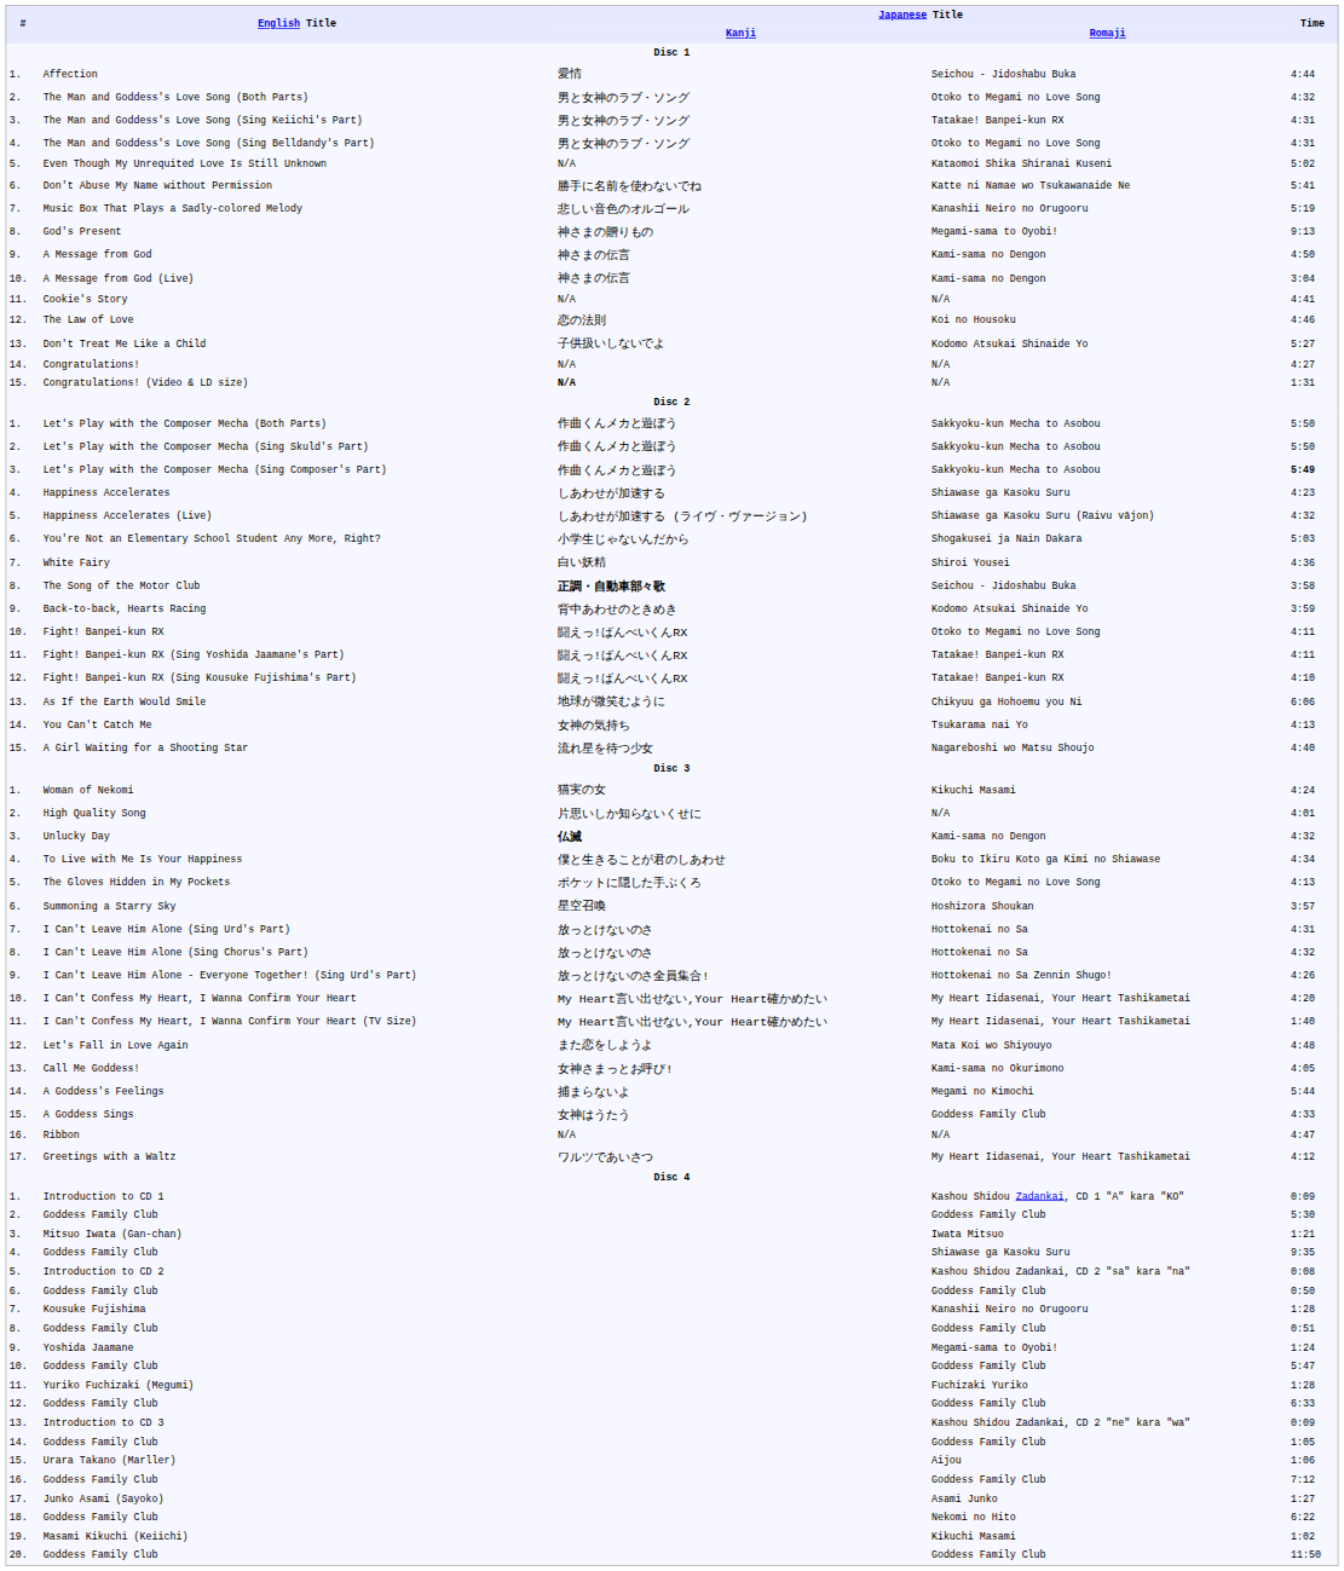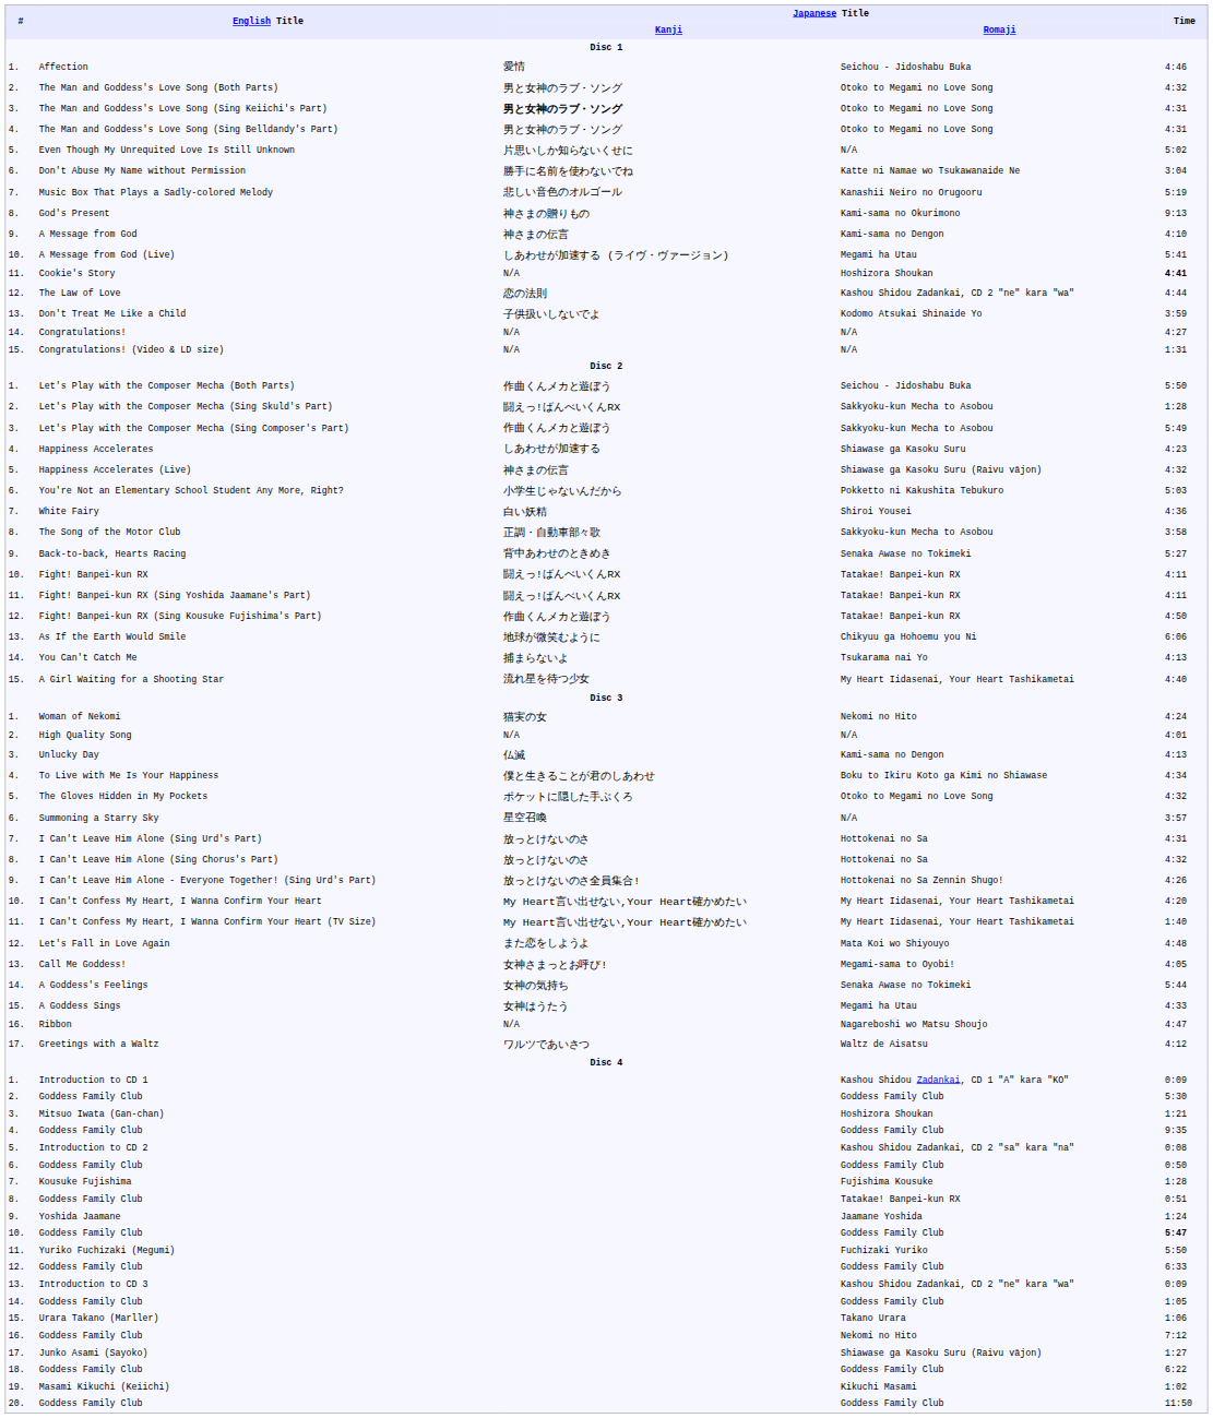 <table border="0" cellpadding="4" cellspacing="0"  style="border:1px #aaa solid; border-collapse:collapse; padding:0.2em; margin:0 1em 1em; background:#f7f8ff; font-size:0.9em; width:98%;">
 <tr style="vertical-align:middle; background:#e6e9ff;">
 <th rowspan="2">#</th>
 <th rowspan="2"><a href='#'>English</a> Title</th>
 <th colspan="2"><a href='#'>Japanese</a> Title</th>
 <th rowspan="2">Time</th>
 </tr>
 <tr style="background:#e6e9ff;">
 <th><a href='#'>Kanji</a></th>
 <th><a href='#'>Romaji</a></th>
 </tr>
 <tr>
 <td colspan="5" style="text-align:center;"><strong>Disc 1</strong></td>
 </tr>
 <tr>
 <td>1.</td>
 <td>Affection</td>
 <td style="font-size: 120%;">愛情</td>
 <td>Seichou - Jidoshabu Buka</td>
-<td>4:44</td>
+<td>4:46</td>
 </tr>
 <tr>
 <td>2.</td>
 <td>The Man and Goddess's Love Song (Both Parts)</td>
 <td style="font-size: 120%;">男と女神のラブ・ソング</td>
 <td>Otoko to Megami no Love Song</td>
 <td>4:32</td>
 </tr>
 <tr>
 <td>3.</td>
 <td>The Man and Goddess's Love Song (Sing Keiichi's Part)</td>
-<td style="font-size: 120%;">男と女神のラブ・ソング</td>
-<td>Tatakae! Banpei-kun RX</td>
+<td style="font-size: 120%;"><strong>男と女神のラブ・ソング</strong></td>
+<td>Otoko to Megami no Love Song</td>
 <td>4:31</td>
 </tr>
 <tr>
 <td>4.</td>
 <td>The Man and Goddess's Love Song (Sing Belldandy's Part)</td>
 <td style="font-size: 120%;">男と女神のラブ・ソング</td>
 <td>Otoko to Megami no Love Song</td>
 <td>4:31</td>
 </tr>
 <tr>
 <td>5.</td>
 <td>Even Though My Unrequited Love Is Still Unknown</td>
+<td style="font-size: 120%;">片思いしか知らないくせに</td>
 <td>N/A</td>
-<td>Kataomoi Shika Shiranai Kuseni</td>
 <td>5:02</td>
 </tr>
 <tr>
 <td>6.</td>
 <td>Don't Abuse My Name without Permission</td>
 <td style="font-size: 120%;">勝手に名前を使わないでね</td>
 <td>Katte ni Namae wo Tsukawanaide Ne</td>
-<td>5:41</td>
+<td>3:04</td>
 </tr>
 <tr>
 <td>7.</td>
 <td>Music Box That Plays a Sadly-colored Melody</td>
 <td style="font-size: 120%;">悲しい音色のオルゴール</td>
 <td>Kanashii Neiro no Orugooru</td>
 <td>5:19</td>
 </tr>
 <tr>
 <td>8.</td>
 <td>God's Present</td>
 <td style="font-size: 120%;">神さまの贈りもの</td>
-<td>Megami-sama to Oyobi!</td>
+<td>Kami-sama no Okurimono</td>
 <td>9:13</td>
 </tr>
 <tr>
 <td>9.</td>
 <td>A Message from God</td>
 <td style="font-size: 120%;">神さまの伝言</td>
 <td>Kami-sama no Dengon</td>
-<td>4:50</td>
+<td>4:10</td>
 </tr>
 <tr>
 <td>10.</td>
 <td>A Message from God (Live)</td>
-<td style="font-size: 120%;">神さまの伝言</td>
-<td>Kami-sama no Dengon</td>
-<td>3:04</td>
+<td style="font-size: 120%;">しあわせが加速する (ライヴ・ヴァージョン)</td>
+<td>Megami ha Utau</td>
+<td>5:41</td>
 </tr>
 <tr>
 <td>11.</td>
 <td>Cookie's Story</td>
 <td>N/A</td>
-<td>N/A</td>
-<td>4:41</td>
+<td>Hoshizora Shoukan</td>
+<td><strong>4:41</strong></td>
 </tr>
 <tr>
 <td>12.</td>
 <td>The Law of Love</td>
 <td style="font-size: 120%;">恋の法則</td>
-<td>Koi no Housoku</td>
-<td>4:46</td>
+<td>Kashou Shidou Zadankai, CD 2 "ne" kara "wa"</td>
+<td>4:44</td>
 </tr>
 <tr>
 <td>13.</td>
 <td>Don't Treat Me Like a Child</td>
 <td style="font-size: 120%;">子供扱いしないでよ</td>
 <td>Kodomo Atsukai Shinaide Yo</td>
-<td>5:27</td>
+<td>3:59</td>
 </tr>
 <tr>
 <td>14.</td>
 <td>Congratulations!</td>
 <td>N/A</td>
 <td>N/A</td>
 <td>4:27</td>
 </tr>
 <tr>
 <td>15.</td>
 <td>Congratulations! (Video & LD size)</td>
-<td><strong>N/A</strong></td>
+<td>N/A</td>
 <td>N/A</td>
 <td>1:31</td>
 </tr>
 <tr>
 <td colspan="5" style="text-align:center;"><strong>Disc 2</strong></td>
 </tr>
 <tr>
 <td>1.</td>
 <td>Let's Play with the Composer Mecha (Both Parts)</td>
 <td style="font-size: 120%;">作曲くんメカと遊ぼう</td>
-<td>Sakkyoku-kun Mecha to Asobou</td>
+<td>Seichou - Jidoshabu Buka</td>
 <td>5:50</td>
 </tr>
 <tr>
 <td>2.</td>
 <td>Let's Play with the Composer Mecha (Sing Skuld's Part)</td>
-<td style="font-size: 120%;">作曲くんメカと遊ぼう</td>
+<td style="font-size: 120%;">闘えっ!ばんべいくんRX</td>
 <td>Sakkyoku-kun Mecha to Asobou</td>
-<td>5:50</td>
+<td>1:28</td>
 </tr>
 <tr>
 <td>3.</td>
 <td>Let's Play with the Composer Mecha (Sing Composer's Part)</td>
 <td style="font-size: 120%;">作曲くんメカと遊ぼう</td>
 <td>Sakkyoku-kun Mecha to Asobou</td>
-<td><strong>5:49</strong></td>
+<td>5:49</td>
 </tr>
 <tr>
 <td>4.</td>
 <td>Happiness Accelerates</td>
 <td style="font-size: 120%;">しあわせが加速する</td>
 <td>Shiawase ga Kasoku Suru</td>
 <td>4:23</td>
 </tr>
 <tr>
 <td>5.</td>
 <td>Happiness Accelerates (Live)</td>
-<td style="font-size: 120%;">しあわせが加速する (ライヴ・ヴァージョン)</td>
+<td style="font-size: 120%;">神さまの伝言</td>
 <td>Shiawase ga Kasoku Suru (Raivu vājon)</td>
 <td>4:32</td>
 </tr>
 <tr>
 <td>6.</td>
 <td>You're Not an Elementary School Student Any More, Right?</td>
 <td style="font-size: 120%;">小学生じゃないんだから</td>
-<td>Shogakusei ja Nain Dakara</td>
+<td>Pokketto ni Kakushita Tebukuro</td>
 <td>5:03</td>
 </tr>
 <tr>
 <td>7.</td>
 <td>White Fairy</td>
 <td style="font-size: 120%;">白い妖精</td>
 <td>Shiroi Yousei</td>
 <td>4:36</td>
 </tr>
 <tr>
 <td>8.</td>
 <td>The Song of the Motor Club</td>
-<td style="font-size: 120%;"><strong>正調・自動車部々歌</strong></td>
-<td>Seichou - Jidoshabu Buka</td>
+<td style="font-size: 120%;">正調・自動車部々歌</td>
+<td>Sakkyoku-kun Mecha to Asobou</td>
 <td>3:58</td>
 </tr>
 <tr>
 <td>9.</td>
 <td>Back-to-back, Hearts Racing</td>
 <td style="font-size: 120%;">背中あわせのときめき</td>
-<td>Kodomo Atsukai Shinaide Yo</td>
-<td>3:59</td>
+<td>Senaka Awase no Tokimeki</td>
+<td>5:27</td>
 </tr>
 <tr>
 <td>10.</td>
 <td>Fight! Banpei-kun RX</td>
 <td style="font-size: 120%;">闘えっ!ばんべいくんRX</td>
-<td>Otoko to Megami no Love Song</td>
+<td>Tatakae! Banpei-kun RX</td>
 <td>4:11</td>
 </tr>
 <tr>
 <td>11.</td>
 <td>Fight! Banpei-kun RX (Sing Yoshida Jaamane's Part)</td>
 <td style="font-size: 120%;">闘えっ!ばんべいくんRX</td>
 <td>Tatakae! Banpei-kun RX</td>
 <td>4:11</td>
 </tr>
 <tr>
 <td>12.</td>
 <td>Fight! Banpei-kun RX (Sing Kousuke Fujishima's Part)</td>
-<td style="font-size: 120%;">闘えっ!ばんべいくんRX</td>
+<td style="font-size: 120%;">作曲くんメカと遊ぼう</td>
 <td>Tatakae! Banpei-kun RX</td>
-<td>4:10</td>
+<td>4:50</td>
 </tr>
 <tr>
 <td>13.</td>
 <td>As If the Earth Would Smile</td>
 <td style="font-size: 120%;">地球が微笑むように</td>
 <td>Chikyuu ga Hohoemu you Ni</td>
 <td>6:06</td>
 </tr>
 <tr>
 <td>14.</td>
 <td>You Can't Catch Me</td>
-<td style="font-size: 120%;">女神の気持ち</td>
+<td style="font-size: 120%;">捕まらないよ</td>
 <td>Tsukarama nai Yo</td>
 <td>4:13</td>
 </tr>
 <tr>
 <td>15.</td>
 <td>A Girl Waiting for a Shooting Star</td>
 <td style="font-size: 120%;">流れ星を待つ少女</td>
-<td>Nagareboshi wo Matsu Shoujo</td>
+<td>My Heart Iidasenai, Your Heart Tashikametai</td>
 <td>4:40</td>
 </tr>
 <tr>
 <td colspan="5" style="text-align:center;"><strong>Disc 3</strong></td>
 </tr>
 <tr>
 <td>1.</td>
 <td>Woman of Nekomi</td>
 <td style="font-size: 120%;">猫実の女</td>
-<td>Kikuchi Masami</td>
+<td>Nekomi no Hito</td>
 <td>4:24</td>
 </tr>
 <tr>
 <td>2.</td>
 <td>High Quality Song</td>
-<td style="font-size: 120%;">片思いしか知らないくせに</td>
+<td>N/A</td>
 <td>N/A</td>
 <td>4:01</td>
 </tr>
 <tr>
 <td>3.</td>
 <td>Unlucky Day</td>
-<td style="font-size: 120%;"><strong>仏滅</strong></td>
+<td style="font-size: 120%;">仏滅</td>
 <td>Kami-sama no Dengon</td>
-<td>4:32</td>
+<td>4:13</td>
 </tr>
 <tr>
 <td>4.</td>
 <td>To Live with Me Is Your Happiness</td>
 <td style="font-size: 120%;">僕と生きることが君のしあわせ</td>
 <td>Boku to Ikiru Koto ga Kimi no Shiawase</td>
 <td>4:34</td>
 </tr>
 <tr>
 <td>5.</td>
 <td>The Gloves Hidden in My Pockets</td>
 <td style="font-size: 120%;">ポケットに隠した手ぶくろ</td>
 <td>Otoko to Megami no Love Song</td>
-<td>4:13</td>
+<td>4:32</td>
 </tr>
 <tr>
 <td>6.</td>
 <td>Summoning a Starry Sky</td>
 <td style="font-size: 120%;">星空召喚</td>
-<td>Hoshizora Shoukan</td>
+<td>N/A</td>
 <td>3:57</td>
 </tr>
 <tr>
 <td>7.</td>
 <td>I Can't Leave Him Alone (Sing Urd's Part)</td>
 <td style="font-size: 120%;">放っとけないのさ</td>
 <td>Hottokenai no Sa</td>
 <td>4:31</td>
 </tr>
 <tr>
 <td>8.</td>
 <td>I Can't Leave Him Alone (Sing Chorus's Part)</td>
 <td style="font-size: 120%;">放っとけないのさ</td>
 <td>Hottokenai no Sa</td>
 <td>4:32</td>
 </tr>
 <tr>
 <td>9.</td>
 <td>I Can't Leave Him Alone - Everyone Together! (Sing Urd's Part)</td>
 <td style="font-size: 120%;">放っとけないのさ全員集合!</td>
 <td>Hottokenai no Sa Zennin Shugo!</td>
 <td>4:26</td>
 </tr>
 <tr>
 <td>10.</td>
 <td>I Can't Confess My Heart, I Wanna Confirm Your Heart</td>
 <td style="font-size: 120%;">My Heart言い出せない,Your Heart確かめたい</td>
 <td>My Heart Iidasenai, Your Heart Tashikametai</td>
 <td>4:20</td>
 </tr>
 <tr>
 <td>11.</td>
 <td>I Can't Confess My Heart, I Wanna Confirm Your Heart (TV Size)</td>
 <td style="font-size: 120%;">My Heart言い出せない,Your Heart確かめたい</td>
 <td>My Heart Iidasenai, Your Heart Tashikametai</td>
 <td>1:40</td>
 </tr>
 <tr>
 <td>12.</td>
 <td>Let's Fall in Love Again</td>
 <td style="font-size: 120%;">また恋をしようよ</td>
 <td>Mata Koi wo Shiyouyo</td>
 <td>4:48</td>
 </tr>
 <tr>
 <td>13.</td>
 <td>Call Me Goddess!</td>
 <td style="font-size: 120%;">女神さまっとお呼び!</td>
-<td>Kami-sama no Okurimono</td>
+<td>Megami-sama to Oyobi!</td>
 <td>4:05</td>
 </tr>
 <tr>
 <td>14.</td>
 <td>A Goddess's Feelings</td>
-<td style="font-size: 120%;">捕まらないよ</td>
-<td>Megami no Kimochi</td>
+<td style="font-size: 120%;">女神の気持ち</td>
+<td>Senaka Awase no Tokimeki</td>
 <td>5:44</td>
 </tr>
 <tr>
 <td>15.</td>
 <td>A Goddess Sings</td>
 <td style="font-size: 120%;">女神はうたう</td>
-<td>Goddess Family Club</td>
+<td>Megami ha Utau</td>
 <td>4:33</td>
 </tr>
 <tr>
 <td>16.</td>
 <td>Ribbon</td>
 <td>N/A</td>
-<td>N/A</td>
+<td>Nagareboshi wo Matsu Shoujo</td>
 <td>4:47</td>
 </tr>
 <tr>
 <td>17.</td>
 <td>Greetings with a Waltz</td>
 <td style="font-size: 120%;">ワルツであいさつ</td>
-<td>My Heart Iidasenai, Your Heart Tashikametai</td>
+<td>Waltz de Aisatsu</td>
 <td>4:12</td>
 </tr>
 <tr>
 <td colspan="5" style="text-align:center;"><strong>Disc 4</strong></td>
 </tr>
 <tr>
 <td>1.</td>
 <td>Introduction to CD 1</td>
 <td style="font-size: 120%;"></td>
 <td>Kashou Shidou <a href='#'>Zadankai</a>, CD 1 "A" kara "KO"</td>
 <td>0:09</td>
 </tr>
 <tr>
 <td>2.</td>
 <td>Goddess Family Club</td>
 <td style="font-size: 120%;"></td>
 <td>Goddess Family Club</td>
 <td>5:30</td>
 </tr>
 <tr>
 <td>3.</td>
 <td>Mitsuo Iwata (Gan-chan)</td>
 <td style="font-size: 120%;"></td>
-<td>Iwata Mitsuo</td>
+<td>Hoshizora Shoukan</td>
 <td>1:21</td>
 </tr>
 <tr>
 <td>4.</td>
 <td>Goddess Family Club</td>
 <td style="font-size: 120%;"></td>
-<td>Shiawase ga Kasoku Suru</td>
+<td>Goddess Family Club</td>
 <td>9:35</td>
 </tr>
 <tr>
 <td>5.</td>
 <td>Introduction to CD 2</td>
 <td style="font-size: 120%;"></td>
 <td>Kashou Shidou Zadankai, CD 2 "sa" kara "na"</td>
 <td>0:08</td>
 </tr>
 <tr>
 <td>6.</td>
 <td>Goddess Family Club</td>
 <td style="font-size: 120%;"></td>
 <td>Goddess Family Club</td>
 <td>0:50</td>
 </tr>
 <tr>
 <td>7.</td>
 <td>Kousuke Fujishima</td>
 <td style="font-size: 120%;"></td>
-<td>Kanashii Neiro no Orugooru</td>
+<td>Fujishima Kousuke</td>
 <td>1:28</td>
 </tr>
 <tr>
 <td>8.</td>
 <td>Goddess Family Club</td>
 <td style="font-size: 120%;"></td>
-<td>Goddess Family Club</td>
+<td>Tatakae! Banpei-kun RX</td>
 <td>0:51</td>
 </tr>
 <tr>
 <td>9.</td>
 <td>Yoshida Jaamane</td>
 <td style="font-size: 120%;"></td>
-<td>Megami-sama to Oyobi!</td>
+<td>Jaamane Yoshida</td>
 <td>1:24</td>
 </tr>
 <tr>
 <td>10.</td>
 <td>Goddess Family Club</td>
 <td style="font-size: 120%;"></td>
 <td>Goddess Family Club</td>
-<td>5:47</td>
+<td><strong>5:47</strong></td>
 </tr>
 <tr>
 <td>11.</td>
 <td>Yuriko Fuchizaki (Megumi)</td>
 <td style="font-size: 120%;"></td>
 <td>Fuchizaki Yuriko</td>
-<td>1:28</td>
+<td>5:50</td>
 </tr>
 <tr>
 <td>12.</td>
 <td>Goddess Family Club</td>
 <td style="font-size: 120%;"></td>
 <td>Goddess Family Club</td>
 <td>6:33</td>
 </tr>
 <tr>
 <td>13.</td>
 <td>Introduction to CD 3</td>
 <td style="font-size: 120%;"></td>
 <td>Kashou Shidou Zadankai, CD 2 "ne" kara "wa"</td>
 <td>0:09</td>
 </tr>
 <tr>
 <td>14.</td>
 <td>Goddess Family Club</td>
 <td style="font-size: 120%;"></td>
 <td>Goddess Family Club</td>
 <td>1:05</td>
 </tr>
 <tr>
 <td>15.</td>
 <td>Urara Takano (Marller)</td>
 <td style="font-size: 120%;"></td>
-<td>Aijou</td>
+<td>Takano Urara</td>
 <td>1:06</td>
 </tr>
 <tr>
 <td>16.</td>
 <td>Goddess Family Club</td>
 <td style="font-size: 120%;"></td>
-<td>Goddess Family Club</td>
+<td>Nekomi no Hito</td>
 <td>7:12</td>
 </tr>
 <tr>
 <td>17.</td>
 <td>Junko Asami (Sayoko)</td>
 <td style="font-size: 120%;"></td>
-<td>Asami Junko</td>
+<td>Shiawase ga Kasoku Suru (Raivu vājon)</td>
 <td>1:27</td>
 </tr>
 <tr>
 <td>18.</td>
 <td>Goddess Family Club</td>
 <td style="font-size: 120%;"></td>
-<td>Nekomi no Hito</td>
+<td>Goddess Family Club</td>
 <td>6:22</td>
 </tr>
 <tr>
 <td>19.</td>
 <td>Masami Kikuchi (Keiichi)</td>
 <td style="font-size: 120%;"></td>
 <td>Kikuchi Masami</td>
 <td>1:02</td>
 </tr>
 <tr>
 <td>20.</td>
 <td>Goddess Family Club</td>
 <td style="font-size: 120%;"></td>
 <td>Goddess Family Club</td>
 <td>11:50</td>
 </tr>
 </table>
